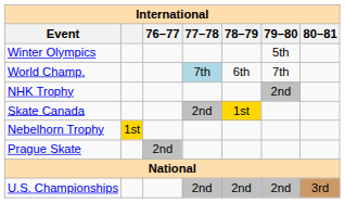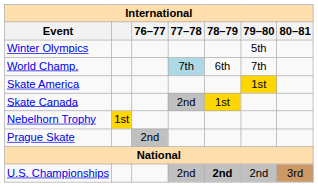 <table class="wikitable" style="text-align:center">
 <tr>
 <th style="background-color: #ffdead; " colspan=7 align=center>International</th>
 </tr>
 <tr>
 <th>Event</th>
 <th></th>
 <th>76–77</th>
 <th>77–78</th>
 <th>78–79</th>
 <th>79–80</th>
 <th>80–81</th>
 </tr>
 <tr>
 <td align=left><a href='#'>Winter Olympics</a></td>
 <td></td>
 <td></td>
 <td></td>
 <td></td>
 <td>5th</td>
 <td></td>
 </tr>
 <tr>
 <td align=left><a href='#'>World Champ.</a></td>
 <td></td>
 <td></td>
 <td style="background: lightblue;">7th</td>
 <td>6th</td>
 <td>7th</td>
 <td></td>
 </tr>
 <tr>
-<td align=left><a href='#'>NHK Trophy</a></td>
+<td align=left><a href='#'>Skate America</a></td>
 <td></td>
 <td></td>
 <td></td>
 <td></td>
-<td bgcolor=silver>2nd</td>
+<td bgcolor=gold>1st</td>
 <td></td>
 </tr>
 <tr>
 <td align=left><a href='#'>Skate Canada</a></td>
 <td></td>
 <td></td>
 <td bgcolor=silver>2nd</td>
 <td bgcolor=gold>1st</td>
 <td></td>
 <td></td>
 </tr>
 <tr>
 <td align=left><a href='#'>Nebelhorn Trophy</a></td>
 <td bgcolor=gold>1st</td>
 <td></td>
 <td></td>
 <td></td>
 <td></td>
 <td></td>
 </tr>
 <tr>
 <td align=left><a href='#'>Prague Skate</a></td>
 <td></td>
 <td bgcolor=silver>2nd</td>
 <td></td>
 <td></td>
 <td></td>
 <td></td>
 </tr>
 <tr>
 <th style="background-color: #ffdead; " colspan=7 align=center>National</th>
 </tr>
 <tr>
 <td align=left><a href='#'>U.S. Championships</a></td>
 <td></td>
 <td></td>
 <td bgcolor=silver>2nd</td>
-<td bgcolor=silver>2nd</td>
+<td bgcolor=silver><strong>2nd</strong></td>
 <td bgcolor=silver>2nd</td>
 <td bgcolor=cc9966>3rd</td>
 </tr>
 </table>
